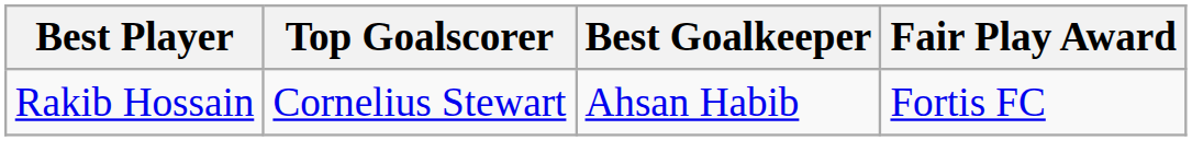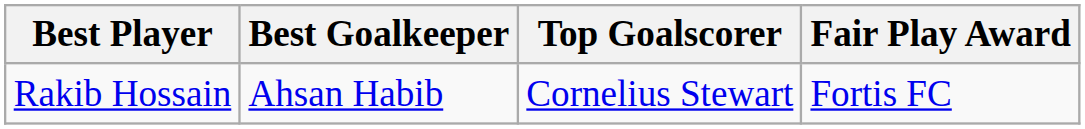 <table class="wikitable">
 <tr>
 <th>Best Player</th>
+<th>Best Goalkeeper</th>
 <th>Top Goalscorer</th>
-<th>Best Goalkeeper</th>
 <th>Fair Play Award</th>
 </tr>
 <tr>
 <td> <a href='#'>Rakib Hossain</a></td>
+<td> <a href='#'>Ahsan Habib</a></td>
 <td> <a href='#'>Cornelius Stewart</a></td>
-<td> <a href='#'>Ahsan Habib</a></td>
 <td><a href='#'>Fortis FC</a></td>
 </tr>
 </table>
